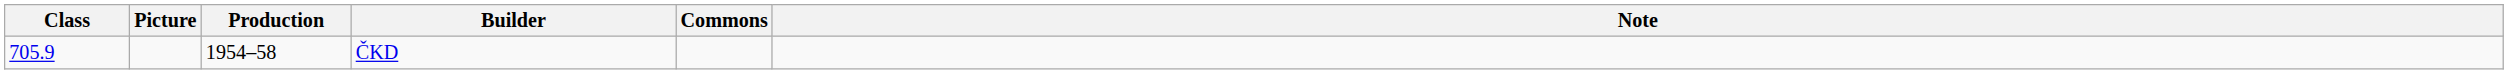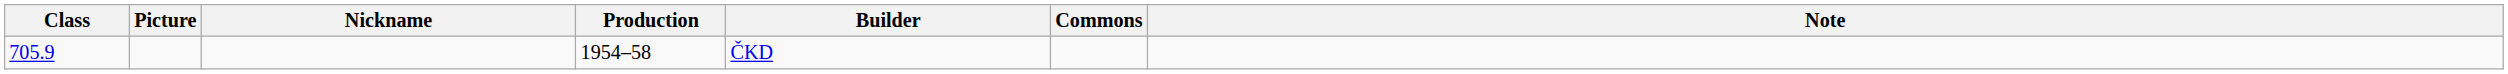 <table class="wikitable" border="1" width="100%">
 <tr>
 <th width="5%">Class</th>
 <th width="1%">Picture</th>
+<th width="15%">Nickname</th>
 <th width="6%">Production</th>
 <th width="13%">Builder</th>
 <th width="1%">Commons</th>
 <th>Note</th>
 </tr>
 <tr>
 <td><a href='#'>705.9</a></td>
 <td></td>
+<td></td>
 <td>1954–58</td>
 <td><a href='#'>ČKD</a></td>
 <td></td>
 <td></td>
 </tr>
 </table>
